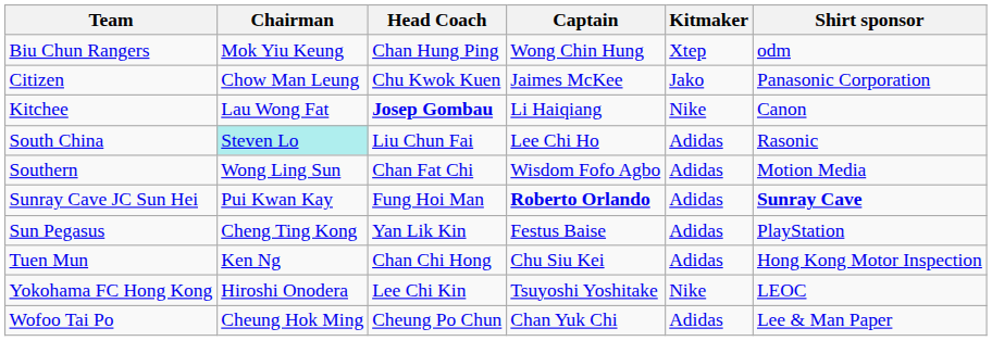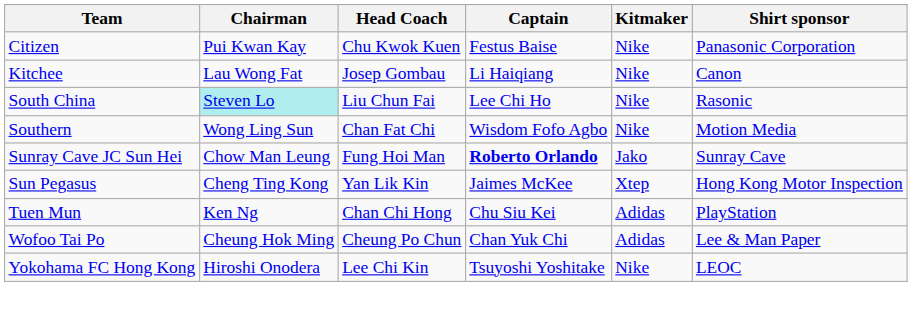 <table class="wikitable sortable" style="text-align: left;">
 <tr>
 <th>Team</th>
 <th>Chairman</th>
 <th>Head Coach</th>
 <th>Captain</th>
 <th>Kitmaker</th>
 <th>Shirt sponsor</th>
 </tr>
 <tr>
-<td><a href='#'>Biu Chun Rangers</a></td>
-<td> <a href='#'>Mok Yiu Keung</a></td>
-<td> <a href='#'>Chan Hung Ping</a></td>
-<td> <a href='#'>Wong Chin Hung</a></td>
-<td><a href='#'>Xtep</a></td>
-<td><a href='#'>odm</a></td>
-</tr>
-<tr>
 <td><a href='#'>Citizen</a></td>
-<td> <a href='#'>Chow Man Leung</a></td>
+<td> <a href='#'>Pui Kwan Kay</a></td>
 <td> <a href='#'>Chu Kwok Kuen</a></td>
-<td> <a href='#'>Jaimes McKee</a></td>
-<td><a href='#'>Jako</a></td>
+<td> <a href='#'>Festus Baise</a></td>
+<td><a href='#'>Nike</a></td>
 <td><a href='#'>Panasonic Corporation</a></td>
 </tr>
 <tr>
 <td><a href='#'>Kitchee</a></td>
 <td> <a href='#'>Lau Wong Fat</a></td>
-<td><strong> <a href='#'>Josep Gombau</a></strong></td>
+<td> <a href='#'>Josep Gombau</a></td>
 <td> <a href='#'>Li Haiqiang</a></td>
 <td><a href='#'>Nike</a></td>
 <td><a href='#'>Canon</a></td>
 </tr>
 <tr>
 <td><a href='#'>South China</a></td>
 <td style="background: paleturquoise;"> <a href='#'>Steven Lo</a></td>
 <td> <a href='#'>Liu Chun Fai</a></td>
 <td> <a href='#'>Lee Chi Ho</a></td>
-<td><a href='#'>Adidas</a></td>
+<td><a href='#'>Nike</a></td>
 <td><a href='#'>Rasonic</a></td>
 </tr>
 <tr>
 <td><a href='#'>Southern</a></td>
 <td> <a href='#'>Wong Ling Sun</a></td>
 <td> <a href='#'>Chan Fat Chi</a></td>
 <td> <a href='#'>Wisdom Fofo Agbo</a></td>
-<td><a href='#'>Adidas</a></td>
+<td><a href='#'>Nike</a></td>
 <td><a href='#'>Motion Media</a></td>
 </tr>
 <tr>
 <td><a href='#'>Sunray Cave JC Sun Hei</a></td>
-<td> <a href='#'>Pui Kwan Kay</a></td>
+<td> <a href='#'>Chow Man Leung</a></td>
 <td> <a href='#'>Fung Hoi Man</a></td>
 <td><strong> <a href='#'>Roberto Orlando</a></strong></td>
-<td><a href='#'>Adidas</a></td>
-<td><strong><a href='#'>Sunray Cave</a></strong></td>
+<td><a href='#'>Jako</a></td>
+<td><a href='#'>Sunray Cave</a></td>
 </tr>
 <tr>
 <td><a href='#'>Sun Pegasus</a></td>
 <td> <a href='#'>Cheng Ting Kong</a></td>
 <td> <a href='#'>Yan Lik Kin</a></td>
-<td> <a href='#'>Festus Baise</a></td>
-<td><a href='#'>Adidas</a></td>
-<td><a href='#'>PlayStation</a></td>
+<td> <a href='#'>Jaimes McKee</a></td>
+<td><a href='#'>Xtep</a></td>
+<td><a href='#'>Hong Kong Motor Inspection</a></td>
 </tr>
 <tr>
 <td><a href='#'>Tuen Mun</a></td>
 <td> <a href='#'>Ken Ng</a></td>
 <td> <a href='#'>Chan Chi Hong</a></td>
 <td> <a href='#'>Chu Siu Kei</a></td>
 <td><a href='#'>Adidas</a></td>
-<td><a href='#'>Hong Kong Motor Inspection</a></td>
+<td><a href='#'>PlayStation</a></td>
+</tr>
+<tr>
+<td><a href='#'>Wofoo Tai Po</a></td>
+<td> <a href='#'>Cheung Hok Ming</a></td>
+<td> <a href='#'>Cheung Po Chun</a></td>
+<td> <a href='#'>Chan Yuk Chi</a></td>
+<td><a href='#'>Adidas</a></td>
+<td><a href='#'>Lee & Man Paper</a></td>
 </tr>
 <tr>
 <td><a href='#'>Yokohama FC Hong Kong</a></td>
 <td> <a href='#'>Hiroshi Onodera</a></td>
 <td> <a href='#'>Lee Chi Kin</a></td>
 <td> <a href='#'>Tsuyoshi Yoshitake</a></td>
 <td><a href='#'>Nike</a></td>
 <td><a href='#'>LEOC</a></td>
 </tr>
-<tr>
-<td><a href='#'>Wofoo Tai Po</a></td>
-<td> <a href='#'>Cheung Hok Ming</a></td>
-<td> <a href='#'>Cheung Po Chun</a></td>
-<td> <a href='#'>Chan Yuk Chi</a></td>
-<td><a href='#'>Adidas</a></td>
-<td><a href='#'>Lee & Man Paper</a></td>
-</tr>
 </table>
